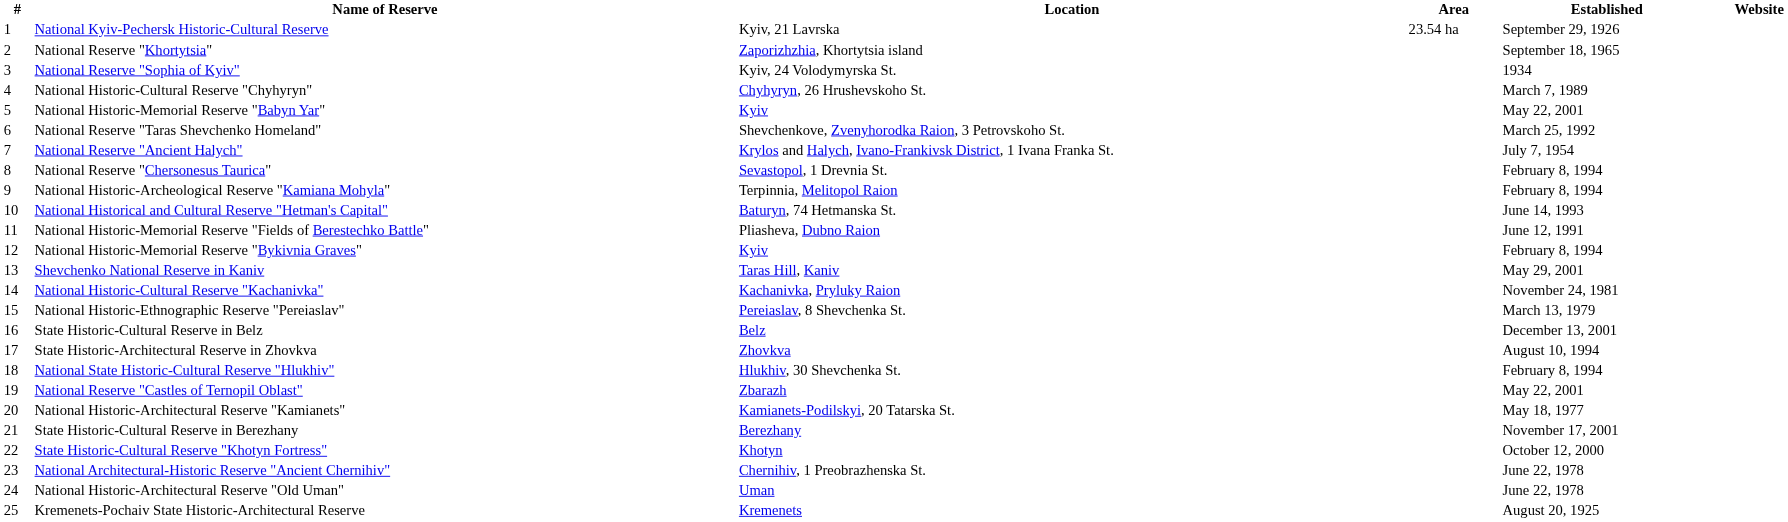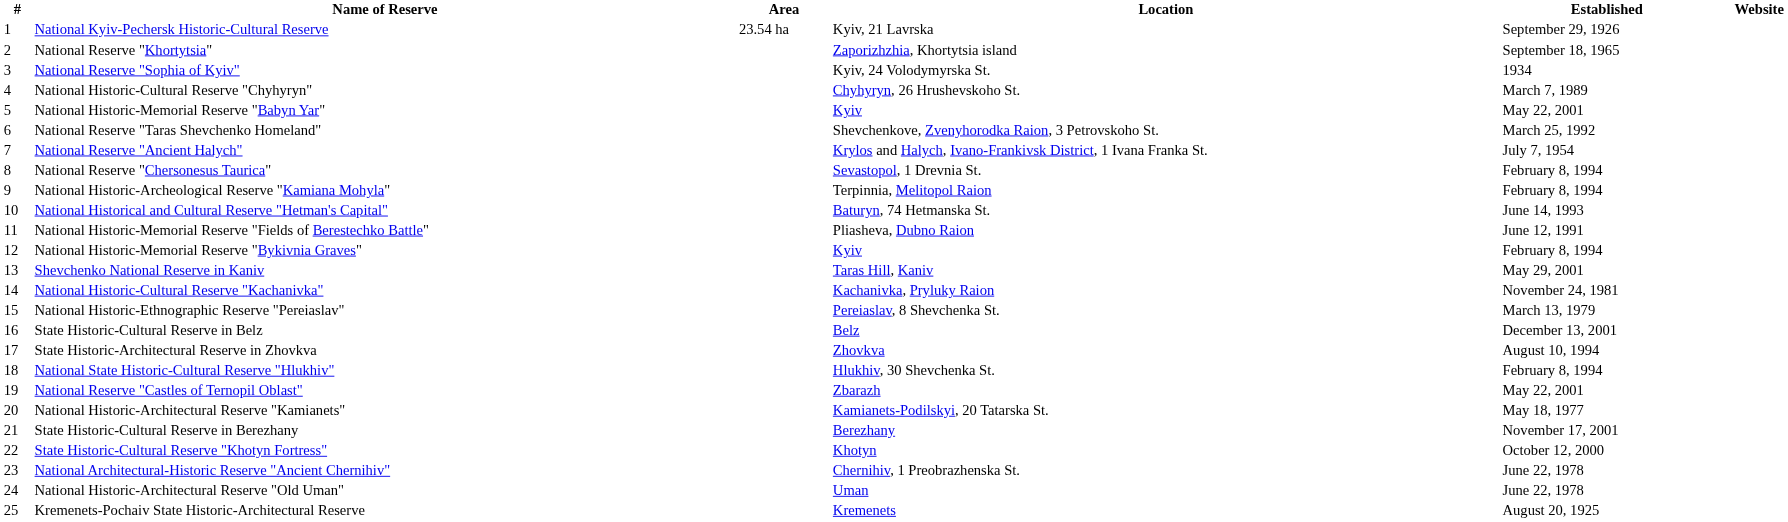 <table class="standard" width="100%">
 <tr>
 <th>#</th>
 <th>Name of Reserve</th>
+<th>Area</th>
 <th>Location</th>
-<th>Area</th>
 <th>Established</th>
 <th>Website</th>
 </tr>
 <tr>
 <td>1</td>
 <td><a href='#'>National Kyiv-Pechersk Historic-Cultural Reserve</a></td>
+<td>23.54 ha</td>
 <td>Kyiv, 21 Lavrska</td>
-<td>23.54 ha</td>
 <td>September 29, 1926</td>
 <td></td>
 </tr>
 <tr>
 <td>2</td>
 <td>National Reserve "<a href='#'>Khortytsia</a>"</td>
+<td></td>
 <td><a href='#'>Zaporizhzhia</a>, Khortytsia island</td>
-<td></td>
 <td>September 18, 1965</td>
 <td></td>
 </tr>
 <tr>
 <td>3</td>
 <td><a href='#'>National Reserve "Sophia of Kyiv"</a></td>
+<td></td>
 <td>Kyiv, 24 Volodymyrska St.</td>
-<td></td>
 <td>1934</td>
 <td></td>
 </tr>
 <tr>
 <td>4</td>
 <td>National Historic-Cultural Reserve "Chyhyryn"</td>
+<td></td>
 <td><a href='#'>Chyhyryn</a>, 26 Hrushevskoho St.</td>
-<td></td>
 <td>March 7, 1989</td>
 <td></td>
 </tr>
 <tr>
 <td>5</td>
 <td>National Historic-Memorial Reserve "<a href='#'>Babyn Yar</a>"</td>
+<td></td>
 <td><a href='#'>Kyiv</a></td>
-<td></td>
 <td>May 22, 2001</td>
 <td></td>
 </tr>
 <tr>
 <td>6</td>
 <td>National Reserve "Taras Shevchenko Homeland"</td>
+<td></td>
 <td>Shevchenkove, <a href='#'>Zvenyhorodka Raion</a>, 3 Petrovskoho St.</td>
-<td></td>
 <td>March 25, 1992</td>
 <td></td>
 </tr>
 <tr>
 <td>7</td>
 <td><a href='#'>National Reserve "Ancient Halych"</a></td>
+<td></td>
 <td><a href='#'>Krylos</a> and <a href='#'>Halych</a>, <a href='#'>Ivano-Frankivsk District</a>, 1 Ivana Franka St.</td>
-<td></td>
 <td>July 7, 1954</td>
 <td></td>
 </tr>
 <tr>
 <td>8</td>
 <td>National Reserve "<a href='#'>Chersonesus Taurica</a>"</td>
+<td></td>
 <td><a href='#'>Sevastopol</a>, 1 Drevnia St.</td>
-<td></td>
 <td>February 8, 1994</td>
 <td></td>
 </tr>
 <tr>
 <td>9</td>
 <td>National Historic-Archeological Reserve "<a href='#'>Kamiana Mohyla</a>"</td>
+<td></td>
 <td>Terpinnia, <a href='#'>Melitopol Raion</a></td>
-<td></td>
 <td>February 8, 1994</td>
 <td></td>
 </tr>
 <tr>
 <td>10</td>
 <td><a href='#'>National Historical and Cultural Reserve "Hetman's Capital"</a></td>
+<td></td>
 <td><a href='#'>Baturyn</a>, 74 Hetmanska St.</td>
-<td></td>
 <td>June 14, 1993</td>
 <td></td>
 </tr>
 <tr>
 <td>11</td>
 <td>National Historic-Memorial Reserve "Fields of <a href='#'>Berestechko Battle</a>"</td>
+<td></td>
 <td>Pliasheva, <a href='#'>Dubno Raion</a></td>
-<td></td>
 <td>June 12, 1991</td>
 <td></td>
 </tr>
 <tr>
 <td>12</td>
 <td>National Historic-Memorial Reserve "<a href='#'>Bykivnia Graves</a>"</td>
+<td></td>
 <td><a href='#'>Kyiv</a></td>
-<td></td>
 <td>February 8, 1994</td>
 <td></td>
 </tr>
 <tr>
 <td>13</td>
 <td><a href='#'>Shevchenko National Reserve in Kaniv</a></td>
+<td></td>
 <td><a href='#'>Taras Hill</a>, <a href='#'>Kaniv</a></td>
-<td></td>
 <td>May 29, 2001</td>
 <td></td>
 </tr>
 <tr>
 <td>14</td>
 <td><a href='#'>National Historic-Cultural Reserve "Kachanivka"</a></td>
+<td></td>
 <td><a href='#'>Kachanivka</a>, <a href='#'>Pryluky Raion</a></td>
-<td></td>
 <td>November 24, 1981</td>
 <td></td>
 </tr>
 <tr>
 <td>15</td>
 <td>National Historic-Ethnographic Reserve "Pereiaslav"</td>
+<td></td>
 <td><a href='#'>Pereiaslav</a>, 8 Shevchenka St.</td>
-<td></td>
 <td>March 13, 1979</td>
 <td></td>
 </tr>
 <tr>
 <td>16</td>
 <td>State Historic-Cultural Reserve in Belz</td>
+<td></td>
 <td><a href='#'>Belz</a></td>
-<td></td>
 <td>December 13, 2001</td>
 <td></td>
 </tr>
 <tr>
 <td>17</td>
 <td>State Historic-Architectural Reserve in Zhovkva</td>
+<td></td>
 <td><a href='#'>Zhovkva</a></td>
-<td></td>
 <td>August 10, 1994</td>
 <td></td>
 </tr>
 <tr>
 <td>18</td>
 <td><a href='#'>National State Historic-Cultural Reserve "Hlukhiv"</a></td>
+<td></td>
 <td><a href='#'>Hlukhiv</a>, 30 Shevchenka St.</td>
-<td></td>
 <td>February 8, 1994</td>
 <td></td>
 </tr>
 <tr>
 <td>19</td>
 <td><a href='#'>National Reserve "Castles of Ternopil Oblast"</a></td>
+<td></td>
 <td><a href='#'>Zbarazh</a></td>
-<td></td>
 <td>May 22, 2001</td>
 <td></td>
 </tr>
 <tr>
 <td>20</td>
 <td>National Historic-Architectural Reserve "Kamianets"</td>
+<td></td>
 <td><a href='#'>Kamianets-Podilskyi</a>, 20 Tatarska St.</td>
-<td></td>
 <td>May 18, 1977</td>
 <td></td>
 </tr>
 <tr>
 <td>21</td>
 <td>State Historic-Cultural Reserve in Berezhany</td>
+<td></td>
 <td><a href='#'>Berezhany</a></td>
-<td></td>
 <td>November 17, 2001</td>
 <td></td>
 </tr>
 <tr>
 <td>22</td>
 <td><a href='#'>State Historic-Cultural Reserve "Khotyn Fortress"</a></td>
+<td></td>
 <td><a href='#'>Khotyn</a></td>
-<td></td>
 <td>October 12, 2000</td>
 <td></td>
 </tr>
 <tr>
 <td>23</td>
 <td><a href='#'>National Architectural-Historic Reserve "Ancient Chernihiv"</a></td>
+<td></td>
 <td><a href='#'>Chernihiv</a>, 1 Preobrazhenska St.</td>
-<td></td>
 <td>June 22, 1978</td>
 <td></td>
 </tr>
 <tr>
 <td>24</td>
 <td>National Historic-Architectural Reserve "Old Uman"</td>
+<td></td>
 <td><a href='#'>Uman</a></td>
-<td></td>
 <td>June 22, 1978</td>
 <td></td>
 </tr>
 <tr>
 <td>25</td>
 <td>Kremenets-Pochaiv State Historic-Architectural Reserve</td>
+<td></td>
 <td><a href='#'>Kremenets</a></td>
-<td></td>
 <td>August 20, 1925</td>
 <td></td>
 </tr>
 </table>
